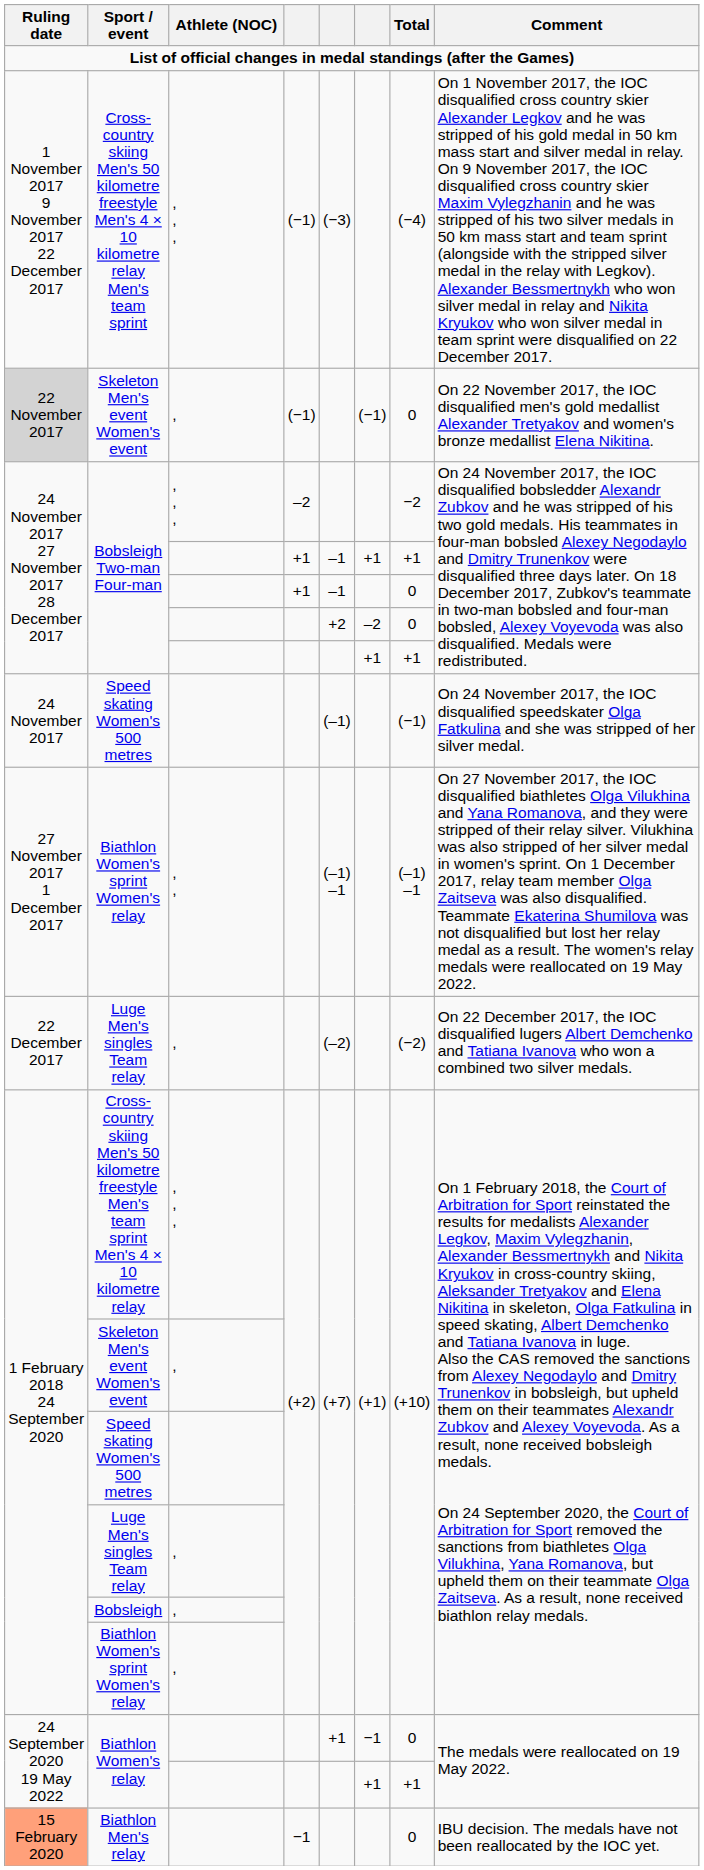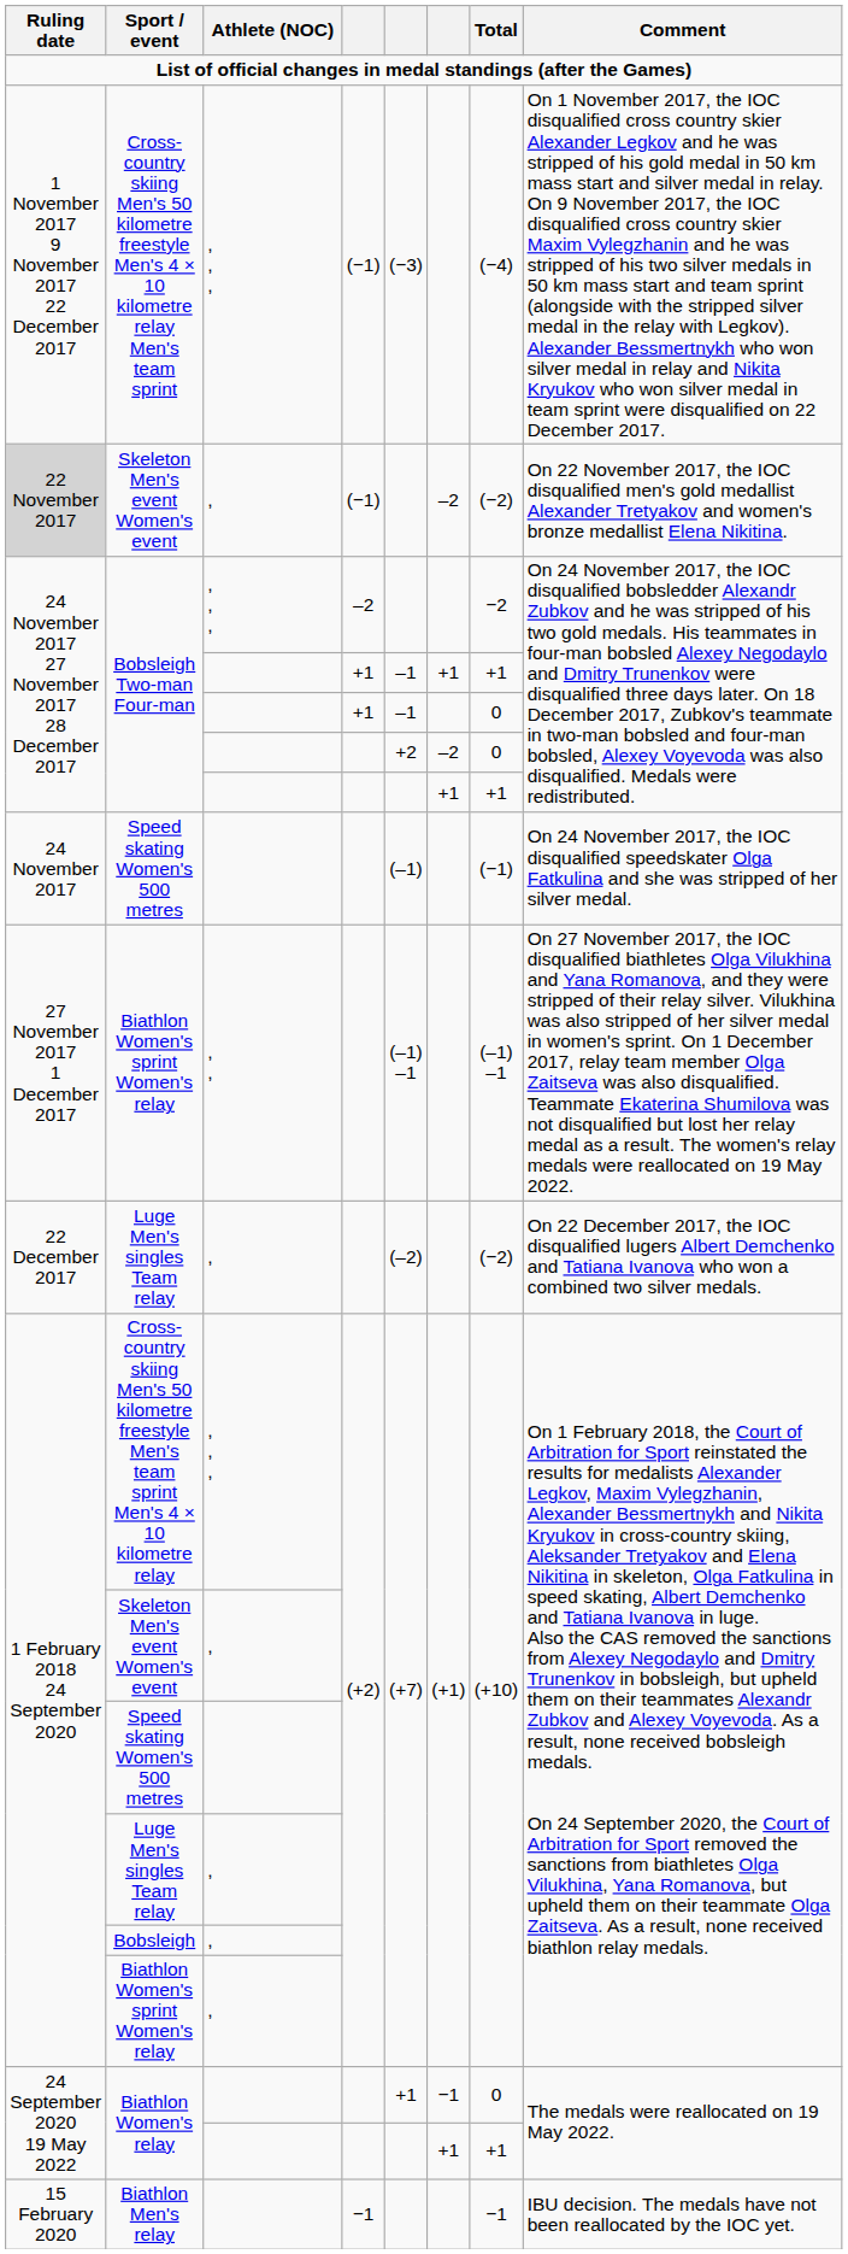 <table class="wikitable" style="text-align:center; font-size:85%;">
 <tr>
 <th style="width:10%">Ruling date</th>
 <th style="width:12%">Sport / event</th>
 <th style="width:20%">Athlete (NOC)</th>
 <th style="width:2%"></th>
 <th style="width:2%"></th>
 <th style="width:2%"></th>
 <th style="width:4%">Total</th>
 <th style="width:50%">Comment</th>
 </tr>
 <tr>
 <td colspan=9><strong>List of official changes in medal standings (after the Games)</strong></td>
 </tr>
 <tr>
 <td>1 November 2017<br>9 November 2017<br>22 December 2017</td>
 <td><a href='#'>Cross-country skiing</a><br><a href='#'>Men's 50 kilometre freestyle</a><br><a href='#'>Men's 4 × 10 kilometre relay</a><br><a href='#'>Men's team sprint</a></td>
 <td width=10 align=left>,<br>,<br>,<br></td>
 <td>(−1)</td>
 <td>(−3)</td>
 <td></td>
 <td>(−4)</td>
 <td align=left>On 1 November 2017, the IOC disqualified cross country skier <a href='#'>Alexander Legkov</a> and he was stripped of his gold medal in 50 km mass start and silver medal in relay. On 9 November 2017, the IOC disqualified cross country skier <a href='#'>Maxim Vylegzhanin</a> and he was stripped of his two silver medals in 50 km mass start and team sprint (alongside with the stripped silver medal in the relay with Legkov). <a href='#'>Alexander Bessmertnykh</a> who won silver medal in relay and <a href='#'>Nikita Kryukov</a> who won silver medal in team sprint were disqualified on 22 December 2017.</td>
 </tr>
 <tr>
 <td style="background: lightgrey;">22 November 2017</td>
 <td><a href='#'>Skeleton</a><br><a href='#'>Men's event</a><br><a href='#'>Women's event</a></td>
 <td width=10 align=left>,<br></td>
 <td>(−1)</td>
 <td></td>
-<td>(−1)</td>
-<td>0</td>
+<td>–2</td>
+<td>(−2)</td>
 <td align=left>On 22 November 2017, the IOC disqualified men's gold medallist <a href='#'>Alexander Tretyakov</a> and women's bronze medallist <a href='#'>Elena Nikitina</a>.</td>
 </tr>
 <tr>
 <td rowspan=5>24 November 2017<br>27 November 2017<br>28 December 2017</td>
 <td rowspan=5><a href='#'>Bobsleigh</a><br><a href='#'>Two-man</a><br><a href='#'>Four-man</a></td>
 <td width=10 align=left> ,<br> ,<br>,<br></td>
 <td>–2</td>
 <td></td>
 <td></td>
 <td>−2</td>
 <td rowspan=5 align=left>On 24 November 2017, the IOC disqualified bobsledder <a href='#'>Alexandr Zubkov</a> and he was stripped of his two gold medals. His teammates in four-man bobsled <a href='#'>Alexey Negodaylo</a> and <a href='#'>Dmitry Trunenkov</a> were disqualified three days later. On 18 December 2017, Zubkov's teammate in two-man bobsled and four-man bobsled, <a href='#'>Alexey Voyevoda</a> was also disqualified. Medals were redistributed.</td>
 </tr>
 <tr>
 <td width=10 align=left></td>
 <td>+1</td>
 <td>–1</td>
 <td>+1</td>
 <td>+1</td>
 </tr>
 <tr>
 <td width=10 align=left></td>
 <td>+1</td>
 <td>–1</td>
 <td></td>
 <td>0</td>
 </tr>
 <tr>
 <td width=10 align=left></td>
 <td></td>
 <td>+2</td>
 <td>–2</td>
 <td>0</td>
 </tr>
 <tr>
 <td width=10 align=left></td>
 <td></td>
 <td></td>
 <td>+1</td>
 <td>+1</td>
 </tr>
 <tr>
 <td>24 November 2017</td>
 <td><a href='#'>Speed skating</a><br><a href='#'>Women's 500 metres</a></td>
 <td width=10 align=left></td>
 <td></td>
 <td>(–1)</td>
 <td></td>
 <td>(−1)</td>
 <td align=left>On 24 November 2017, the IOC disqualified speedskater <a href='#'>Olga Fatkulina</a> and she was stripped of her silver medal.</td>
 </tr>
 <tr>
 <td>27 November 2017<br>1 December 2017</td>
 <td><a href='#'>Biathlon</a><br><a href='#'>Women's sprint</a><br><a href='#'>Women's relay</a></td>
 <td width=10 align=left>,<br>,<br> </td>
 <td></td>
 <td>(–1)<br>–1</td>
 <td></td>
 <td>(–1)<br>–1</td>
 <td align=left>On 27 November 2017, the IOC disqualified biathletes <a href='#'>Olga Vilukhina</a> and <a href='#'>Yana Romanova</a>, and they were stripped of their relay silver. Vilukhina was also stripped of her silver medal in women's sprint. On 1 December 2017, relay team member <a href='#'>Olga Zaitseva</a> was also disqualified. Teammate <a href='#'>Ekaterina Shumilova</a> was not disqualified but lost her relay medal as a result. The women's relay medals were reallocated on 19 May 2022.</td>
 </tr>
 <tr>
 <td>22  December 2017</td>
 <td><a href='#'>Luge</a><br><a href='#'>Men's singles</a><br><a href='#'>Team relay</a></td>
 <td width=10 align=left>,<br></td>
 <td></td>
 <td>(–2)</td>
 <td></td>
 <td>(−2)</td>
 <td align=left>On 22 December 2017, the IOC disqualified lugers <a href='#'>Albert Demchenko</a> and <a href='#'>Tatiana Ivanova</a> who won a combined two silver medals.</td>
 </tr>
 <tr>
 <td rowspan=6>1 February 2018<br>24 September 2020</td>
 <td><a href='#'>Cross-country skiing</a><br><a href='#'>Men's 50 kilometre freestyle</a><br><a href='#'>Men's team sprint</a><br><a href='#'>Men's 4 × 10 kilometre relay</a></td>
 <td width=10 align=left>,<br>,<br>,<br></td>
 <td rowspan=6>(+2)</td>
 <td rowspan=6>(+7)</td>
 <td rowspan=6>(+1)</td>
 <td rowspan=6>(+10)</td>
 <td rowspan=6 align=left>On 1 February 2018, the <a href='#'>Court of Arbitration for Sport</a> reinstated the results for medalists <a href='#'>Alexander Legkov</a>, <a href='#'>Maxim Vylegzhanin</a>, <a href='#'>Alexander Bessmertnykh</a> and <a href='#'>Nikita Kryukov</a> in cross-country skiing, <a href='#'>Aleksander Tretyakov</a> and <a href='#'>Elena Nikitina</a> in skeleton, <a href='#'>Olga Fatkulina</a> in speed skating, <a href='#'>Albert Demchenko</a> and <a href='#'>Tatiana Ivanova</a> in luge.<br>Also the CAS removed the sanctions from <a href='#'>Alexey Negodaylo</a> and <a href='#'>Dmitry Trunenkov</a> in bobsleigh, but upheld them on their teammates <a href='#'>Alexandr Zubkov</a> and <a href='#'>Alexey Voyevoda</a>. As a result, none received bobsleigh medals.<br><br><br>On 24 September 2020, the <a href='#'>Court of Arbitration for Sport</a> removed the sanctions from biathletes <a href='#'>Olga Vilukhina</a>, <a href='#'>Yana Romanova</a>, but upheld them on their teammate <a href='#'>Olga Zaitseva</a>. As a result, none received biathlon relay medals.</td>
 </tr>
 <tr>
 <td><a href='#'>Skeleton</a><br><a href='#'>Men's event</a><br><a href='#'>Women's event</a></td>
 <td width=10 align=left>,<br></td>
 </tr>
 <tr>
 <td><a href='#'>Speed skating</a><br><a href='#'>Women's 500 metres</a></td>
 <td width=10 align=left></td>
 </tr>
 <tr>
 <td><a href='#'>Luge</a><br><a href='#'>Men's singles</a><br><a href='#'>Team relay</a></td>
 <td width=10 align=left>,<br></td>
 </tr>
 <tr>
 <td><a href='#'>Bobsleigh</a><br></td>
 <td width=10 align=left>,<br></td>
 </tr>
 <tr>
 <td><a href='#'>Biathlon</a><br><a href='#'>Women's sprint</a><br><a href='#'>Women's relay</a></td>
 <td width=10 align=left>,<br></td>
 </tr>
 <tr>
 <td rowspan=2>24 September 2020<br>19 May 2022</td>
 <td rowspan=2><a href='#'>Biathlon</a><br><a href='#'>Women's relay</a></td>
 <td align=left></td>
 <td></td>
 <td>+1</td>
 <td>−1</td>
 <td>0</td>
 <td rowspan=2 align=left>The medals were reallocated on 19 May 2022.</td>
 </tr>
 <tr>
 <td align=left></td>
 <td></td>
 <td></td>
 <td>+1</td>
 <td>+1</td>
 </tr>
 <tr>
-<td style="background: lightsalmon;">15 February 2020</td>
+<td>15 February 2020</td>
 <td><a href='#'>Biathlon</a><br><a href='#'>Men's relay</a></td>
 <td align=left></td>
 <td>−1</td>
 <td></td>
 <td></td>
-<td>0</td>
+<td>−1</td>
 <td align=left>IBU decision. The medals have not been reallocated by the IOC yet.</td>
 </tr>
 </table>
